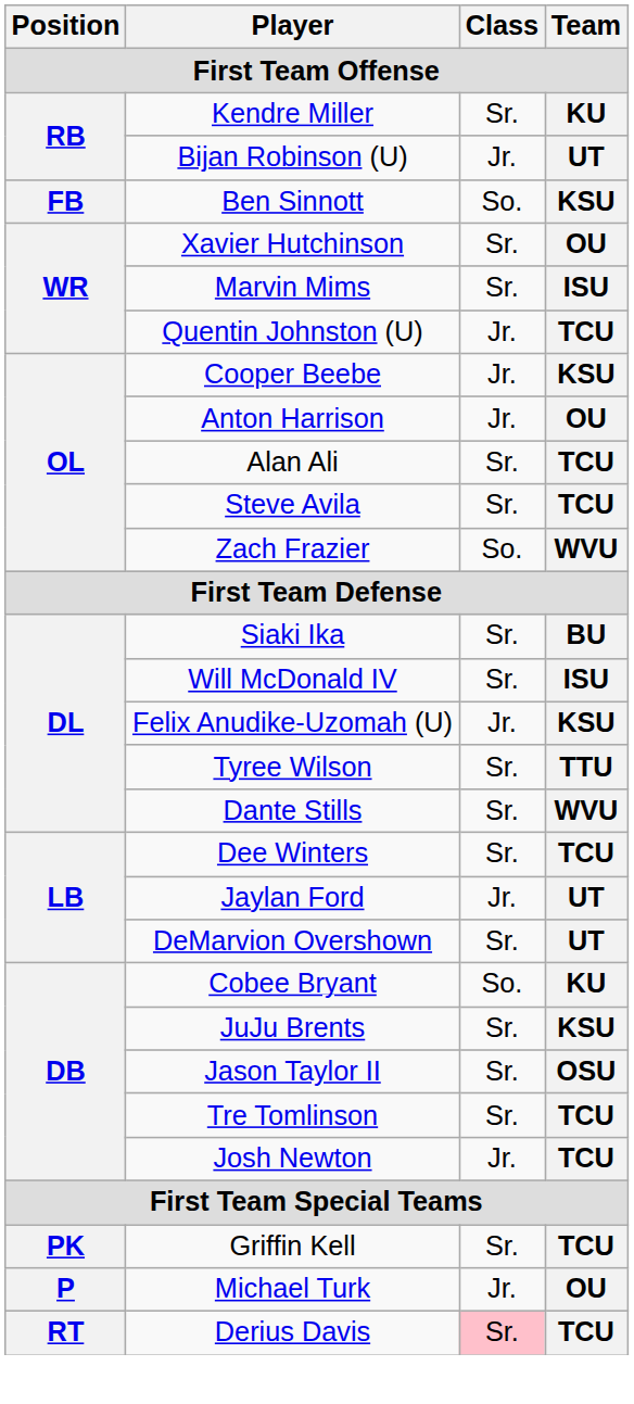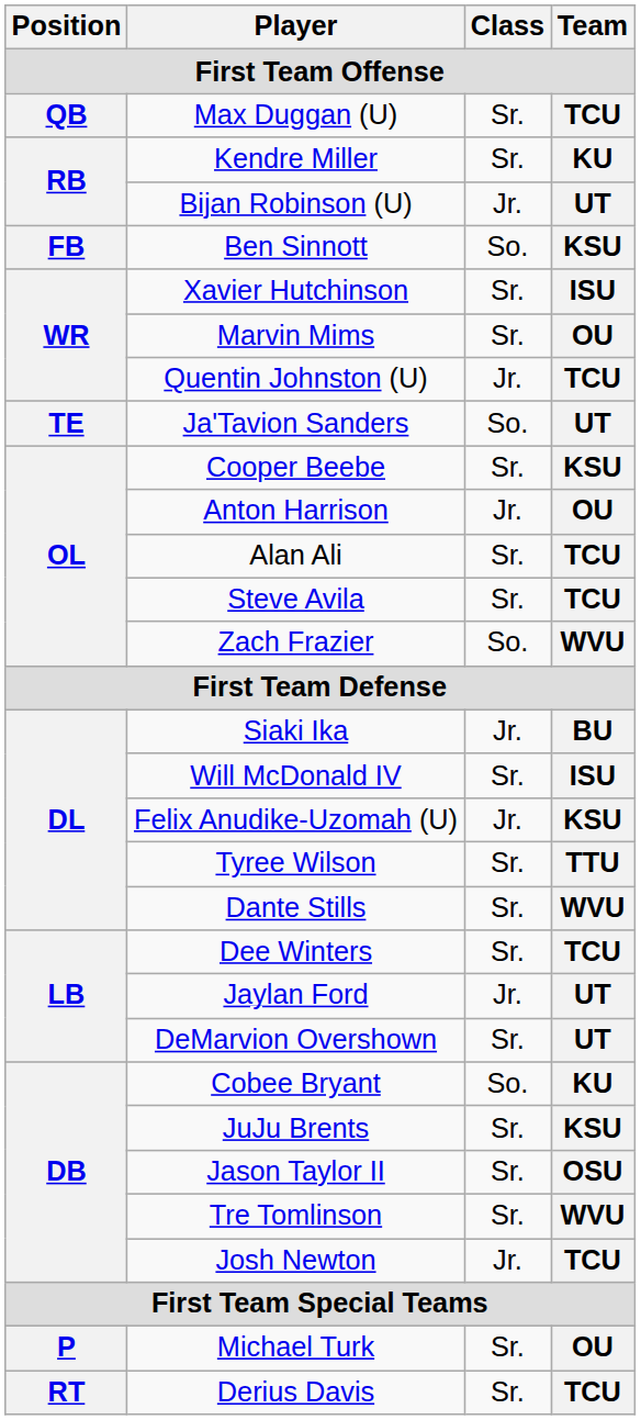 <table class="wikitable">
 <tr>
 <th>Position</th>
 <th>Player</th>
 <th>Class</th>
 <th>Team</th>
 </tr>
 <tr>
 <td colspan="4" style="text-align:center; background:#ddd;"><strong>First Team Offense</strong></td>
+</tr>
+<tr style="text-align:center;">
+<th rowspan="1"><a href='#'>QB</a></th>
+<td><a href='#'>Max Duggan</a> (U)</td>
+<td>Sr.</td>
+<th>TCU</th>
 </tr>
 <tr style="text-align:center;">
 <th rowspan="2"><a href='#'>RB</a></th>
 <td><a href='#'>Kendre Miller</a></td>
 <td>Sr.</td>
 <th>KU</th>
 </tr>
 <tr style="text-align:center;">
 <td><a href='#'>Bijan Robinson</a> (U)</td>
 <td>Jr.</td>
 <th>UT</th>
 </tr>
 <tr style="text-align:center;">
 <th rowspan="1"><a href='#'>FB</a></th>
 <td><a href='#'>Ben Sinnott</a></td>
 <td>So.</td>
 <th>KSU</th>
 </tr>
 <tr style="text-align:center;">
 <th rowspan="3"><a href='#'>WR</a></th>
 <td><a href='#'>Xavier Hutchinson</a></td>
 <td>Sr.</td>
-<th>OU</th>
+<th>ISU</th>
 </tr>
 <tr style="text-align:center;">
 <td><a href='#'>Marvin Mims</a></td>
 <td>Sr.</td>
-<th>ISU</th>
+<th>OU</th>
 </tr>
 <tr style="text-align:center;">
 <td><a href='#'>Quentin Johnston</a> (U)</td>
 <td>Jr.</td>
 <th>TCU</th>
 </tr>
 <tr style="text-align:center;">
+<th rowspan="1"><a href='#'>TE</a></th>
+<td><a href='#'>Ja'Tavion Sanders</a></td>
+<td>So.</td>
+<th>UT</th>
+</tr>
+<tr style="text-align:center;">
 <th rowspan="5"><a href='#'>OL</a></th>
 <td><a href='#'>Cooper Beebe</a></td>
-<td>Jr.</td>
+<td>Sr.</td>
 <th>KSU</th>
 </tr>
 <tr style="text-align:center;">
 <td><a href='#'>Anton Harrison</a></td>
 <td>Jr.</td>
 <th>OU</th>
 </tr>
 <tr style="text-align:center;">
 <td>Alan Ali</td>
 <td>Sr.</td>
 <th>TCU</th>
 </tr>
 <tr style="text-align:center;">
 <td><a href='#'>Steve Avila</a></td>
 <td>Sr.</td>
 <th>TCU</th>
 </tr>
 <tr style="text-align:center;">
 <td><a href='#'>Zach Frazier</a></td>
 <td>So.</td>
 <th>WVU</th>
 </tr>
 <tr style="text-align:center;">
 <td colspan="4" style="text-align:center; background:#ddd;"><strong>First Team Defense</strong></td>
 </tr>
 <tr style="text-align:center;">
 <th rowspan="5"><a href='#'>DL</a></th>
 <td><a href='#'>Siaki Ika</a></td>
-<td>Sr.</td>
+<td>Jr.</td>
 <th>BU</th>
 </tr>
 <tr style="text-align:center;">
 <td><a href='#'>Will McDonald IV</a></td>
 <td>Sr.</td>
 <th>ISU</th>
 </tr>
 <tr style="text-align:center;">
 <td><a href='#'>Felix Anudike-Uzomah</a> (U)</td>
 <td>Jr.</td>
 <th>KSU</th>
 </tr>
 <tr style="text-align:center;">
 <td><a href='#'>Tyree Wilson</a></td>
 <td>Sr.</td>
 <th>TTU</th>
 </tr>
 <tr style="text-align:center;">
 <td><a href='#'>Dante Stills</a></td>
 <td>Sr.</td>
 <th>WVU</th>
 </tr>
 <tr style="text-align:center;">
 <th rowspan="3"><a href='#'>LB</a></th>
 <td><a href='#'>Dee Winters</a></td>
 <td>Sr.</td>
 <th>TCU</th>
 </tr>
 <tr style="text-align:center;">
 <td><a href='#'>Jaylan Ford</a></td>
 <td>Jr.</td>
 <th>UT</th>
 </tr>
 <tr style="text-align:center;">
 <td><a href='#'>DeMarvion Overshown</a></td>
 <td>Sr.</td>
 <th>UT</th>
 </tr>
 <tr style="text-align:center;">
 <th rowspan="5"><a href='#'>DB</a></th>
 <td><a href='#'>Cobee Bryant</a></td>
 <td>So.</td>
 <th>KU</th>
 </tr>
 <tr style="text-align:center;">
 <td><a href='#'>JuJu Brents</a></td>
 <td>Sr.</td>
 <th>KSU</th>
 </tr>
 <tr style="text-align:center;">
 <td><a href='#'>Jason Taylor II</a></td>
 <td>Sr.</td>
 <th>OSU</th>
 </tr>
 <tr style="text-align:center;">
 <td><a href='#'>Tre Tomlinson</a></td>
 <td>Sr.</td>
-<th>TCU</th>
+<th>WVU</th>
 </tr>
 <tr style="text-align:center;">
 <td><a href='#'>Josh Newton</a></td>
 <td>Jr.</td>
 <th>TCU</th>
 </tr>
 <tr>
 <td colspan="4" style="text-align:center; background:#ddd;"><strong>First Team Special Teams</strong></td>
 </tr>
 <tr style="text-align:center;">
-<th rowspan="1"><a href='#'>PK</a></th>
-<td>Griffin Kell</td>
-<td>Sr.</td>
-<th>TCU</th>
-</tr>
-<tr style="text-align:center;">
 <th rowspan="1"><a href='#'>P</a></th>
 <td><a href='#'>Michael Turk</a></td>
-<td>Jr.</td>
+<td>Sr.</td>
 <th>OU</th>
 </tr>
 <tr style="text-align:center;">
 <th rowspan="1"><a href='#'>RT</a></th>
 <td><a href='#'>Derius Davis</a></td>
-<td style="background: pink;">Sr.</td>
+<td>Sr.</td>
 <th>TCU</th>
 </tr>
 </table>
